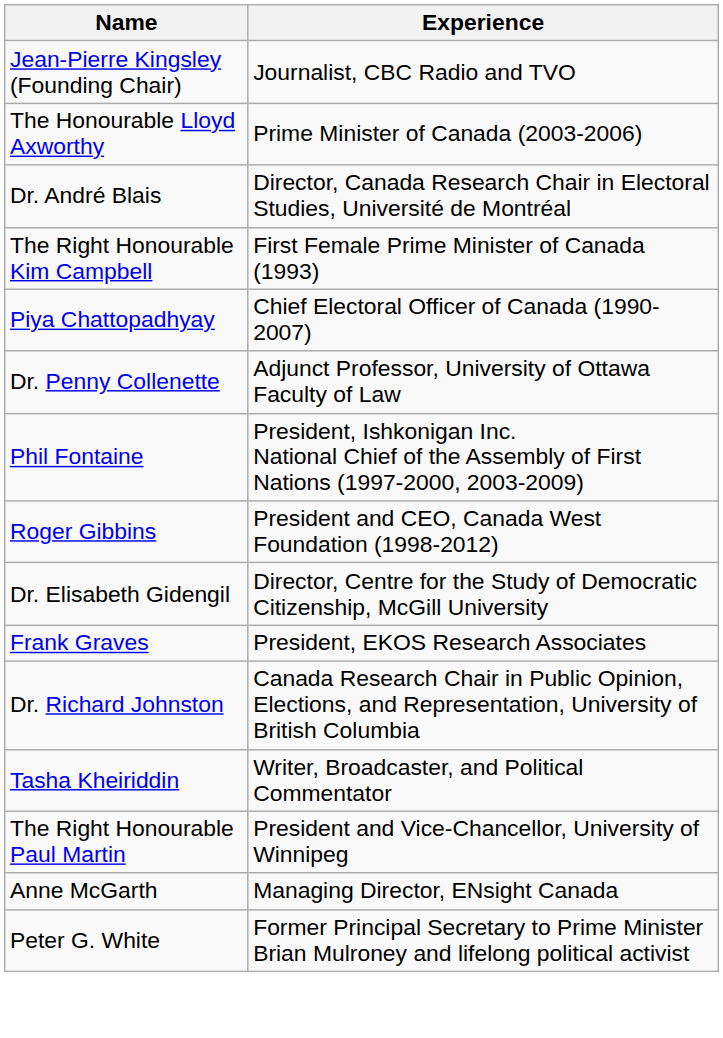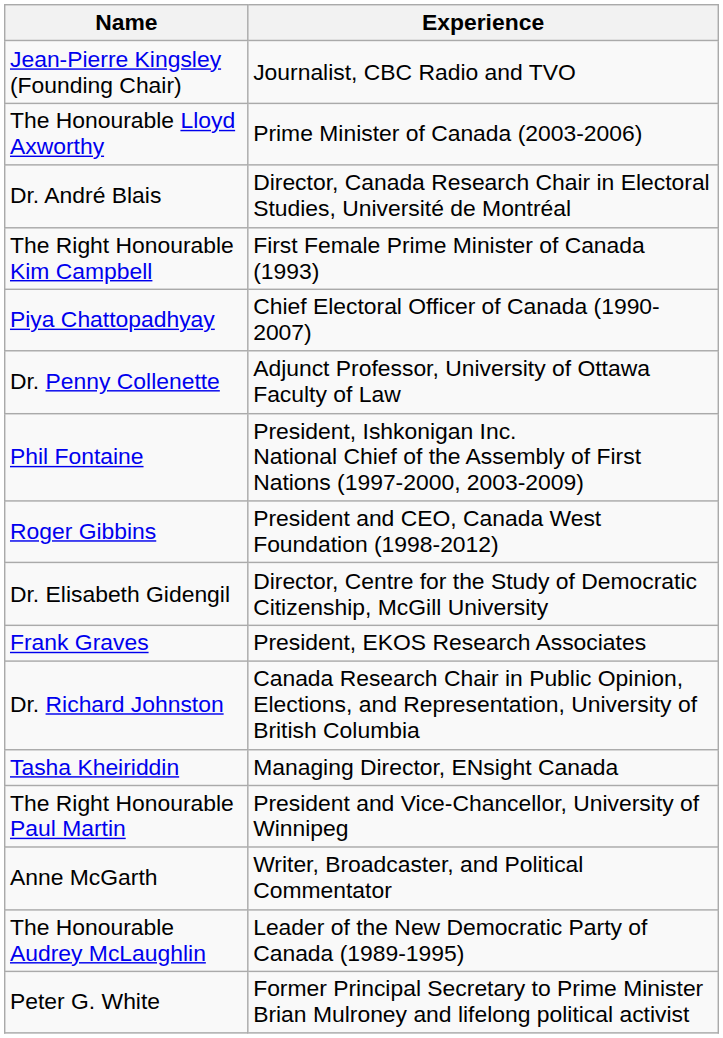 <table class="wikitable" style=" width:500px">
 <tr>
 <th>Name</th>
 <th>Experience</th>
 </tr>
 <tr>
 <td><a href='#'>Jean-Pierre Kingsley</a> (Founding Chair)</td>
 <td>Journalist, CBC Radio and TVO</td>
 </tr>
 <tr>
 <td>The Honourable <a href='#'>Lloyd Axworthy</a></td>
 <td>Prime Minister of Canada (2003-2006)</td>
 </tr>
 <tr>
 <td>Dr. André Blais</td>
 <td>Director, Canada Research Chair in Electoral Studies, Université de Montréal</td>
 </tr>
 <tr>
 <td>The Right Honourable <a href='#'>Kim Campbell</a></td>
 <td>First Female Prime Minister of Canada (1993)</td>
 </tr>
 <tr>
 <td><a href='#'>Piya Chattopadhyay</a></td>
 <td>Chief Electoral Officer of Canada (1990-2007)</td>
 </tr>
 <tr>
 <td>Dr. <a href='#'>Penny Collenette</a></td>
 <td>Adjunct Professor, University of Ottawa Faculty of Law</td>
 </tr>
 <tr>
 <td><a href='#'>Phil Fontaine</a></td>
 <td>President, Ishkonigan Inc.<br>National Chief of the Assembly of First Nations (1997-2000, 2003-2009)</td>
 </tr>
 <tr>
 <td><a href='#'>Roger Gibbins</a></td>
 <td>President and CEO, Canada West Foundation (1998-2012)</td>
 </tr>
 <tr>
 <td>Dr. Elisabeth Gidengil</td>
 <td>Director, Centre for the Study of Democratic Citizenship, McGill University</td>
 </tr>
 <tr>
 <td><a href='#'>Frank Graves</a></td>
 <td>President, EKOS Research Associates</td>
 </tr>
 <tr>
 <td>Dr. <a href='#'>Richard Johnston</a></td>
 <td>Canada Research Chair in Public Opinion, Elections, and Representation, University of British Columbia</td>
 </tr>
 <tr>
 <td><a href='#'>Tasha Kheiriddin</a></td>
-<td>Writer, Broadcaster, and Political Commentator</td>
+<td>Managing Director, ENsight Canada</td>
 </tr>
 <tr>
 <td>The Right Honourable <a href='#'>Paul Martin</a></td>
 <td>President and Vice-Chancellor, University of Winnipeg</td>
 </tr>
 <tr>
 <td>Anne McGarth</td>
-<td>Managing Director, ENsight Canada</td>
+<td>Writer, Broadcaster, and Political Commentator</td>
+</tr>
+<tr>
+<td>The Honourable <a href='#'>Audrey McLaughlin</a></td>
+<td>Leader of the New Democratic Party of Canada (1989-1995)</td>
 </tr>
 <tr>
 <td>Peter G. White</td>
 <td>Former Principal Secretary to Prime Minister Brian Mulroney and lifelong political activist</td>
 </tr>
 </table>
